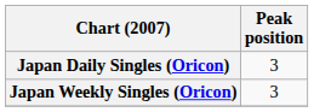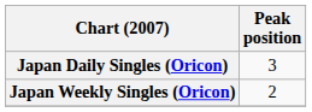 <table class="wikitable plainrowheaders">
 <tr>
 <th>Chart (2007)</th>
 <th>Peak<br>position</th>
 </tr>
 <tr>
 <th scope="row">Japan Daily Singles (<a href='#'>Oricon</a>)</th>
 <td style="text-align:center;">3</td>
 </tr>
 <tr>
 <th scope="row">Japan Weekly Singles (<a href='#'>Oricon</a>)</th>
-<td style="text-align:center;">3</td>
+<td style="text-align:center;">2</td>
 </tr>
 <tr>
 </tr>
 </table>
